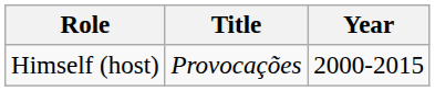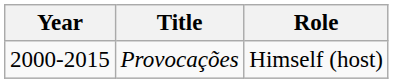 <table class="wikitable">
 <tr>
+<th>Year</th>
+<th>Title</th>
 <th>Role</th>
-<th>Title</th>
-<th>Year</th>
 </tr>
 <tr>
+<td>2000-2015</td>
+<td><em>Provocações</em></td>
 <td>Himself (host)</td>
-<td><em>Provocações</em></td>
-<td>2000-2015</td>
 </tr>
 </table>
